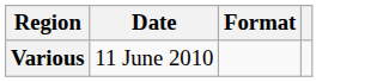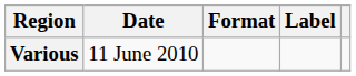 <table class="wikitable plainrowheaders">
 <tr>
 <th scope="col">Region</th>
 <th scope="col">Date</th>
 <th scope="col">Format</th>
+<th scope="col">Label</th>
 <th scope="col"></th>
 </tr>
 <tr>
 <th scope="row">Various</th>
 <td>11 June 2010</td>
 <td></td>
+<td></td>
 <td align="center"></td>
 </tr>
 </table>
